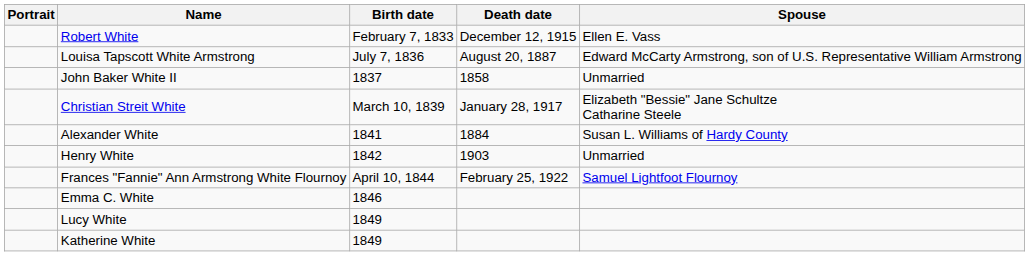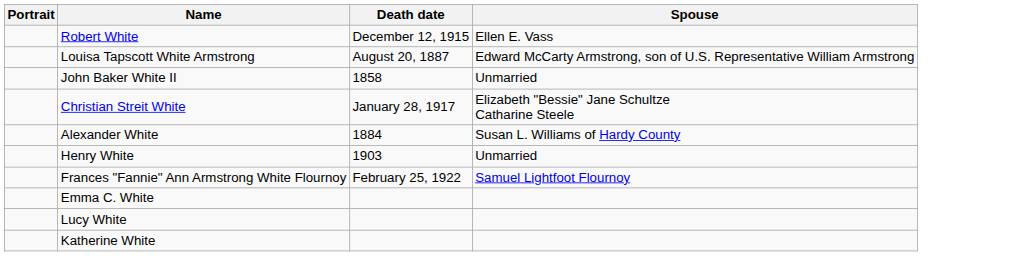 <table class="wikitable">
 <tr>
 <th>Portrait</th>
 <th>Name</th>
-<th>Birth date</th>
 <th>Death date</th>
 <th>Spouse</th>
 </tr>
 <tr>
 <td></td>
 <td><a href='#'>Robert White</a></td>
-<td>February 7, 1833</td>
 <td>December 12, 1915</td>
 <td>Ellen E. Vass</td>
 </tr>
 <tr>
 <td></td>
 <td>Louisa Tapscott White Armstrong</td>
-<td>July 7, 1836</td>
 <td>August 20, 1887</td>
 <td>Edward McCarty Armstrong, son of U.S. Representative William Armstrong</td>
 </tr>
 <tr>
 <td></td>
 <td>John Baker White II</td>
-<td>1837</td>
 <td>1858</td>
 <td>Unmarried</td>
 </tr>
 <tr>
 <td></td>
 <td><a href='#'>Christian Streit White</a></td>
-<td>March 10, 1839</td>
 <td>January 28, 1917</td>
 <td>Elizabeth "Bessie" Jane Schultze<br>Catharine Steele</td>
 </tr>
 <tr>
 <td></td>
 <td>Alexander White</td>
-<td>1841</td>
 <td>1884</td>
 <td>Susan L. Williams of <a href='#'>Hardy County</a></td>
 </tr>
 <tr>
 <td></td>
 <td>Henry White</td>
-<td>1842</td>
 <td>1903</td>
 <td>Unmarried</td>
 </tr>
 <tr>
 <td></td>
 <td>Frances "Fannie" Ann Armstrong White Flournoy</td>
-<td>April 10, 1844</td>
 <td>February 25, 1922</td>
 <td><a href='#'>Samuel Lightfoot Flournoy</a></td>
 </tr>
 <tr>
 <td></td>
 <td>Emma C. White</td>
-<td>1846</td>
 <td></td>
 <td></td>
 </tr>
 <tr>
 <td></td>
 <td>Lucy White</td>
-<td>1849</td>
 <td></td>
 <td></td>
 </tr>
 <tr>
 <td></td>
 <td>Katherine White</td>
-<td>1849</td>
 <td></td>
 <td></td>
 </tr>
 </table>
